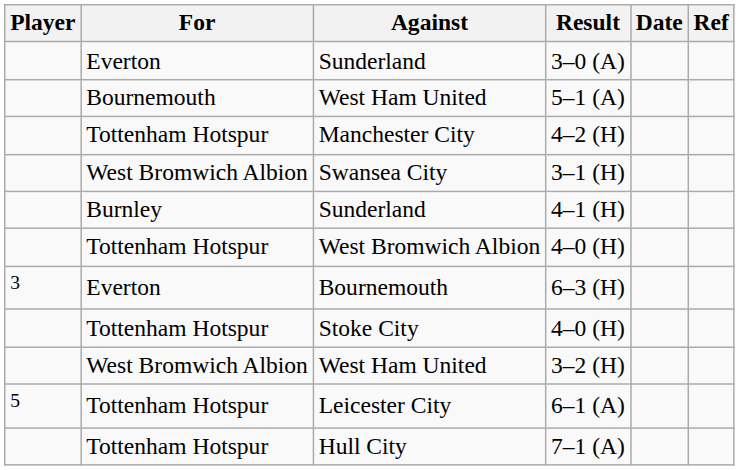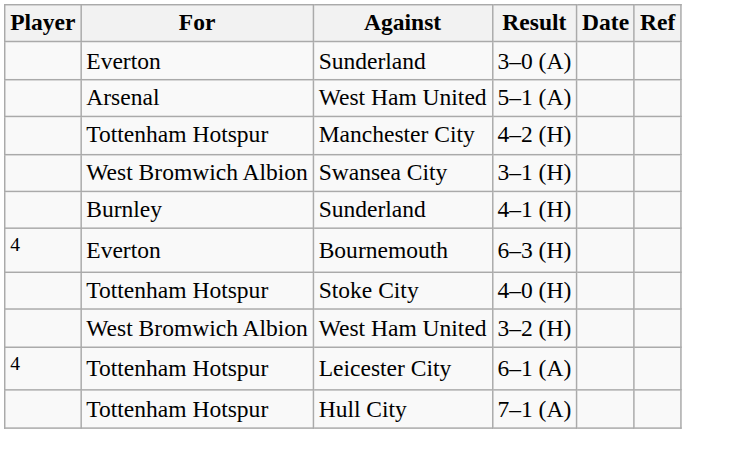 <table class="wikitable">
 <tr>
 <th>Player</th>
 <th>For</th>
 <th>Against</th>
 <th style="text-align:center">Result</th>
 <th>Date</th>
 <th>Ref</th>
 </tr>
 <tr>
 <td> </td>
 <td>Everton</td>
 <td>Sunderland</td>
 <td style="text-align:center;">3–0 (A)</td>
 <td></td>
 <td></td>
 </tr>
 <tr>
 <td> </td>
-<td>Bournemouth</td>
+<td>Arsenal</td>
 <td>West Ham United</td>
 <td style="text-align:center;">5–1 (A)</td>
 <td></td>
 <td></td>
 </tr>
 <tr>
 <td> </td>
 <td>Tottenham Hotspur</td>
 <td>Manchester City</td>
 <td style="text-align:center;">4–2 (H)</td>
 <td></td>
 <td></td>
 </tr>
 <tr>
 <td> </td>
 <td>West Bromwich Albion</td>
 <td>Swansea City</td>
 <td style="text-align:center;">3–1 (H)</td>
 <td></td>
 <td></td>
 </tr>
 <tr>
 <td> </td>
 <td>Burnley</td>
 <td>Sunderland</td>
 <td style="text-align:center;">4–1 (H)</td>
 <td></td>
 <td></td>
 </tr>
 <tr>
-<td> </td>
-<td>Tottenham Hotspur</td>
-<td>West Bromwich Albion</td>
-<td style="text-align:center;">4–0 (H)</td>
-<td></td>
-<td></td>
-</tr>
-<tr>
-<td> <sup>3</sup></td>
+<td> <sup>4</sup></td>
 <td>Everton</td>
 <td>Bournemouth</td>
 <td style="text-align:center;">6–3 (H)</td>
 <td></td>
 <td></td>
 </tr>
 <tr>
 <td> </td>
 <td>Tottenham Hotspur</td>
 <td>Stoke City</td>
 <td style="text-align:center;">4–0 (H)</td>
 <td></td>
 <td></td>
 </tr>
 <tr>
 <td> </td>
 <td>West Bromwich Albion</td>
 <td>West Ham United</td>
 <td style="text-align:center;">3–2 (H)</td>
 <td></td>
 <td></td>
 </tr>
 <tr>
-<td> <sup>5</sup></td>
+<td> <sup>4</sup></td>
 <td>Tottenham Hotspur</td>
 <td>Leicester City</td>
 <td style="text-align:center;">6–1 (A)</td>
 <td></td>
 <td></td>
 </tr>
 <tr>
 <td> </td>
 <td>Tottenham Hotspur</td>
 <td>Hull City</td>
 <td style="text-align:center;">7–1 (A)</td>
 <td></td>
 <td></td>
 </tr>
 </table>
